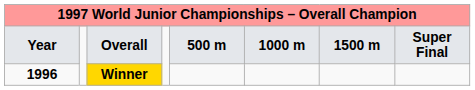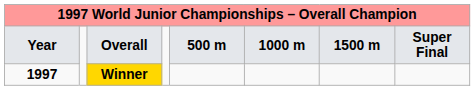 <table class="wikitable collapsible collapsed" style="font-size: 100%; text-align: center">
 <tr>
 <th colspan="19" style="background:#ff9999; width:400px;"><span>1997 World Junior Championships – Overall Champion</span></th>
 </tr>
 <tr>
 <th style="background:#e4e7eb; width:80px;">Year</th>
 <td width=1px rowspan=2 style="border-top:none;border-bottom:none;"></td>
 <th style="background:#e4e7eb; width:80px;">Overall</th>
 <td width=1px rowspan=2 style="border-top:none;border-bottom:none;"></td>
 <th style="background:#e4e7eb; width:80px;">500 m</th>
 <th style="background:#e4e7eb; width:80px;">1000 m</th>
 <th style="background:#e4e7eb; width:80px;">1500 m</th>
 <th style="background:#e4e7eb; width:80px;">Super Final</th>
 </tr>
 <tr align=center>
-<td><strong>1996</strong></td>
+<td><strong>1997</strong></td>
 <td style="background:gold;"><strong>Winner</strong></td>
 <td></td>
 <td></td>
 <td></td>
 <td></td>
 </tr>
 </table>
